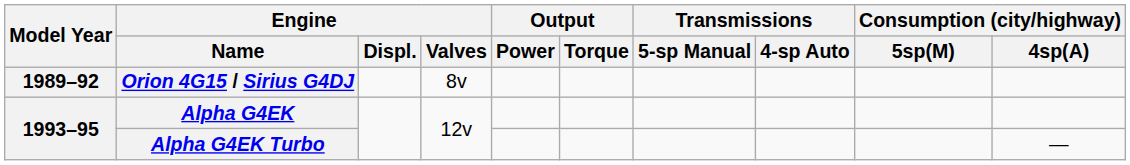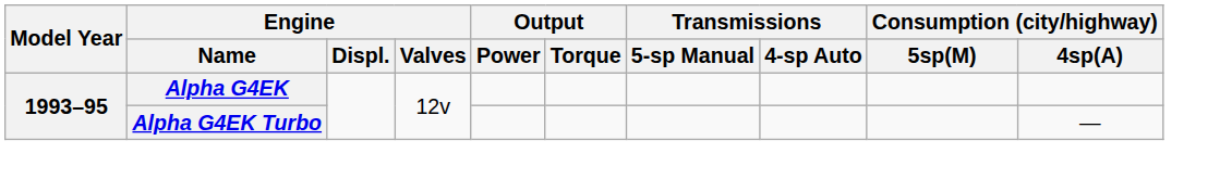 <table class="wikitable sortable" style="font-size:90%;text-align:center;">
 <tr>
 <th rowspan=2>Model Year</th>
 <th colspan=3>Engine</th>
 <th colspan=2>Output</th>
 <th colspan=2>Transmissions</th>
 <th colspan=2>Consumption (city/highway)</th>
 </tr>
 <tr>
 <th>Name</th>
 <th>Displ.</th>
 <th>Valves</th>
 <th>Power</th>
 <th>Torque</th>
 <th>5-sp Manual</th>
 <th>4-sp Auto</th>
 <th>5sp(M)</th>
 <th>4sp(A)</th>
-</tr>
-<tr>
-<th>1989–92</th>
-<th><a href='#'><em>Orion 4G15</em></a> / <a href='#'><em>Sirius G4DJ</em></a></th>
-<td></td>
-<td>8v</td>
-<td></td>
-<td></td>
-<td></td>
-<td></td>
-<td></td>
-<td></td>
 </tr>
 <tr>
 <th rowspan=2>1993–95</th>
 <th><a href='#'><em>Alpha G4EK</em></a></th>
 <td rowspan=2></td>
 <td rowspan=2>12v</td>
 <td></td>
 <td></td>
 <td></td>
 <td></td>
 <td></td>
 <td></td>
 </tr>
 <tr>
 <th><a href='#'><em>Alpha G4EK Turbo</em></a></th>
 <td></td>
 <td></td>
 <td></td>
 <td></td>
 <td></td>
 <td>—</td>
 </tr>
 </table>
